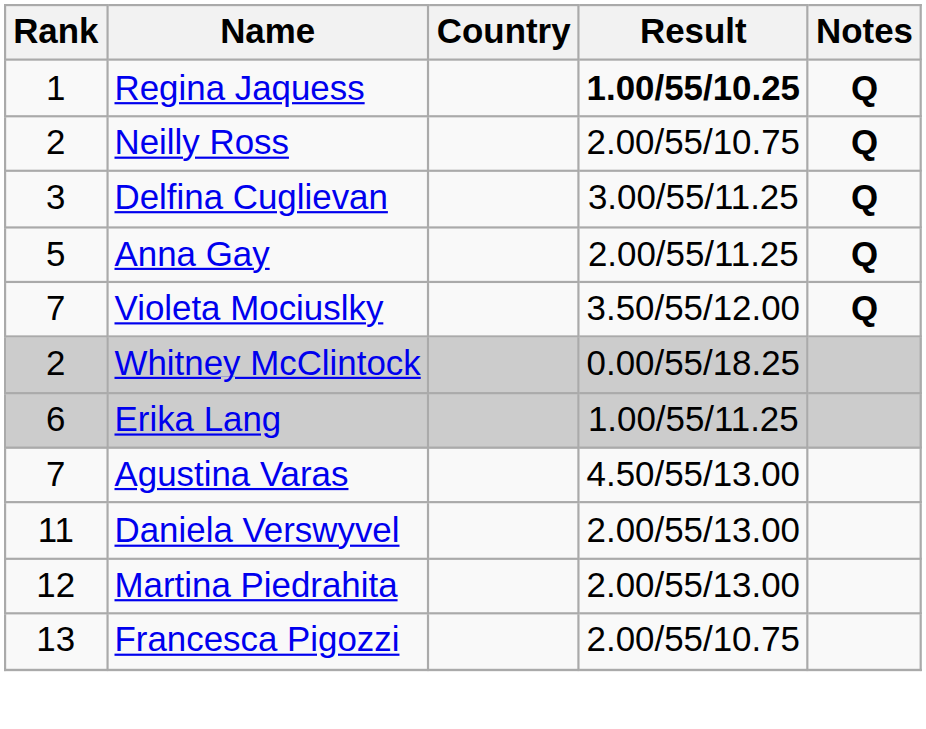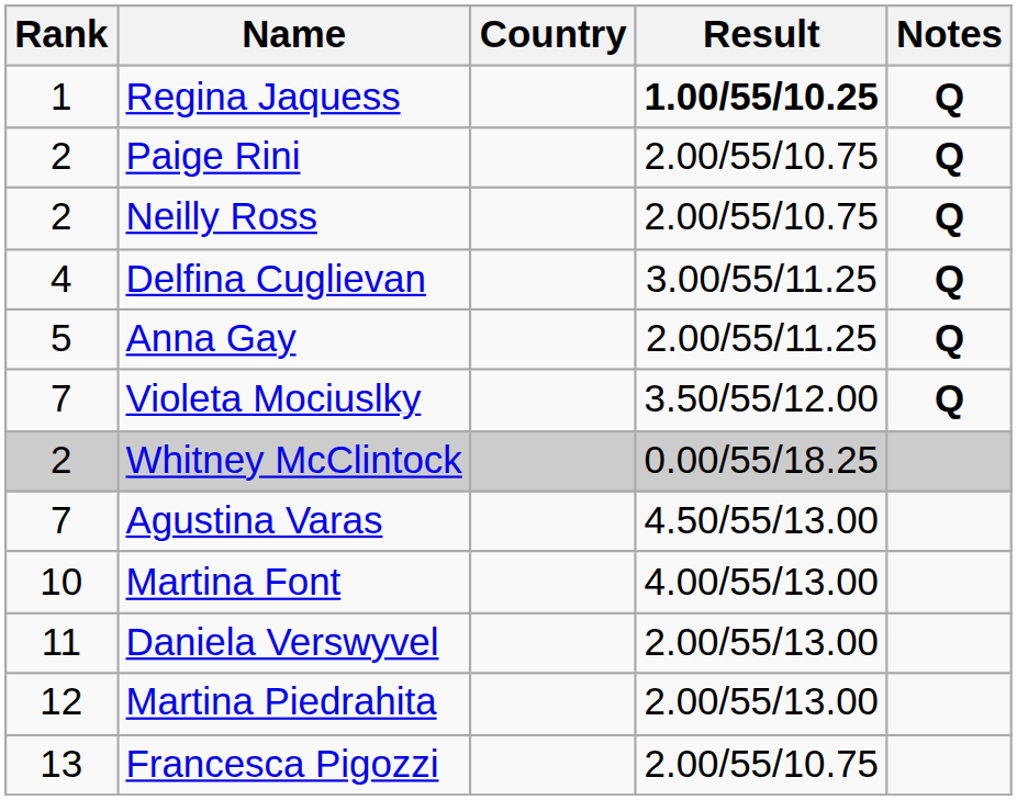 <table class="wikitable sortable" style="text-align:center;">
 <tr>
 <th>Rank</th>
 <th>Name</th>
 <th>Country</th>
 <th>Result</th>
 <th>Notes</th>
 </tr>
 <tr>
 <td>1</td>
 <td align=left><a href='#'>Regina Jaquess</a></td>
 <td align=left></td>
 <td><strong>1.00/55/10.25</strong></td>
 <td><strong>Q</strong></td>
 </tr>
 <tr>
 <td>2</td>
+<td align=left><a href='#'>Paige Rini</a></td>
+<td align=left></td>
+<td>2.00/55/10.75</td>
+<td><strong>Q</strong></td>
+</tr>
+<tr>
+<td>2</td>
 <td align=left><a href='#'>Neilly Ross</a></td>
 <td align=left></td>
 <td>2.00/55/10.75</td>
 <td><strong>Q</strong></td>
 </tr>
 <tr>
-<td>3</td>
+<td>4</td>
 <td align=left><a href='#'>Delfina Cuglievan</a></td>
 <td align=left></td>
 <td>3.00/55/11.25</td>
 <td><strong>Q</strong></td>
 </tr>
 <tr>
 <td>5</td>
 <td align=left><a href='#'>Anna Gay</a></td>
 <td align=left></td>
 <td>2.00/55/11.25</td>
 <td><strong>Q</strong></td>
 </tr>
 <tr>
 <td>7</td>
 <td align=left><a href='#'>Violeta Mociuslky</a></td>
 <td align=left></td>
 <td>3.50/55/12.00</td>
 <td><strong>Q</strong></td>
 </tr>
 <tr bgcolor=cccccc>
 <td>2</td>
 <td align=left><a href='#'>Whitney McClintock</a></td>
 <td align=left></td>
 <td>0.00/55/18.25</td>
 <td></td>
 </tr>
-<tr bgcolor=cccccc>
-<td>6</td>
-<td align=left><a href='#'>Erika Lang</a></td>
-<td align=left></td>
-<td>1.00/55/11.25</td>
-<td></td>
-</tr>
 <tr>
 <td>7</td>
 <td align=left><a href='#'>Agustina Varas</a></td>
 <td align=left></td>
 <td>4.50/55/13.00</td>
+<td></td>
+</tr>
+<tr>
+<td>10</td>
+<td align=left><a href='#'>Martina Font</a></td>
+<td align=left></td>
+<td>4.00/55/13.00</td>
 <td></td>
 </tr>
 <tr>
 <td>11</td>
 <td align=left><a href='#'>Daniela Verswyvel</a></td>
 <td align=left></td>
 <td>2.00/55/13.00</td>
 <td></td>
 </tr>
 <tr>
 <td>12</td>
 <td align=left><a href='#'>Martina Piedrahita</a></td>
 <td align=left></td>
 <td>2.00/55/13.00</td>
 <td></td>
 </tr>
 <tr>
 <td>13</td>
 <td align=left><a href='#'>Francesca Pigozzi</a></td>
 <td align=left></td>
 <td>2.00/55/10.75</td>
 <td></td>
 </tr>
 <tr>
 </tr>
 </table>
